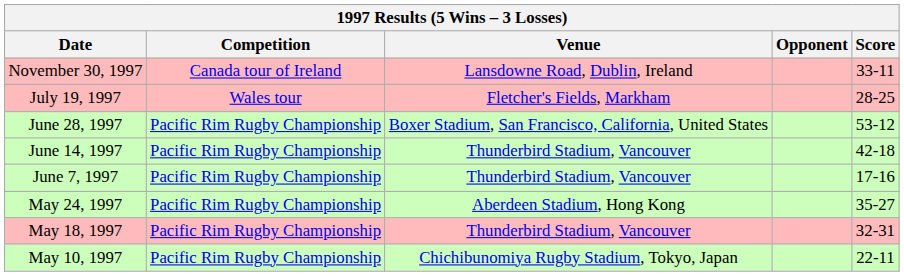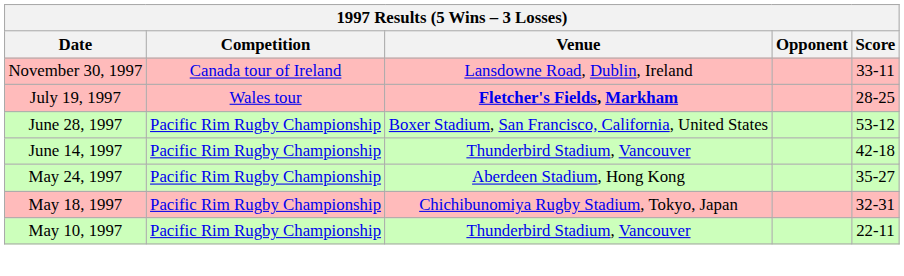 <table class="wikitable sortable">
 <tr>
 <th colspan="5"><strong>1997 Results (5 Wins – 3 Losses)</strong></th>
 </tr>
 <tr>
 <th>Date</th>
 <th>Competition</th>
 <th>Venue</th>
 <th>Opponent</th>
 <th>Score</th>
 </tr>
 <tr style="background:#fbb;">
 <td align=center>November 30, 1997</td>
 <td align=center><a href='#'>Canada tour of Ireland</a></td>
 <td align=center><a href='#'>Lansdowne Road</a>, <a href='#'>Dublin</a>, Ireland</td>
 <td></td>
 <td align=center>33-11</td>
 </tr>
 <tr style="background:#fbb;">
 <td align=center>July 19, 1997</td>
 <td align=center><a href='#'>Wales tour</a></td>
-<td align=center><a href='#'>Fletcher's Fields</a>, <a href='#'>Markham</a></td>
+<td align=center><strong><a href='#'>Fletcher's Fields</a>, <a href='#'>Markham</a></strong></td>
 <td></td>
 <td align=center>28-25</td>
 </tr>
 <tr style="background:#cfb;">
 <td align=center>June 28, 1997</td>
 <td align=center><a href='#'>Pacific Rim Rugby Championship</a></td>
 <td align=center><a href='#'>Boxer Stadium</a>, <a href='#'>San Francisco, California</a>, United States</td>
 <td></td>
 <td align=center>53-12</td>
 </tr>
 <tr style="background:#cfb;">
 <td align=center>June 14, 1997</td>
 <td align=center><a href='#'>Pacific Rim Rugby Championship</a></td>
 <td align=center><a href='#'>Thunderbird Stadium</a>, <a href='#'>Vancouver</a></td>
 <td></td>
 <td align=center>42-18</td>
 </tr>
 <tr style="background:#cfb;">
-<td align=center>June 7, 1997</td>
-<td align=center><a href='#'>Pacific Rim Rugby Championship</a></td>
-<td align=center><a href='#'>Thunderbird Stadium</a>, <a href='#'>Vancouver</a></td>
-<td></td>
-<td align=center>17-16</td>
-</tr>
-<tr style="background:#cfb;">
 <td align=center>May 24, 1997</td>
 <td align=center><a href='#'>Pacific Rim Rugby Championship</a></td>
 <td align=center><a href='#'>Aberdeen Stadium</a>, Hong Kong</td>
 <td></td>
 <td align=center>35-27</td>
 </tr>
 <tr style="background:#fbb;">
 <td align=center>May 18, 1997</td>
 <td align=center><a href='#'>Pacific Rim Rugby Championship</a></td>
-<td align=center><a href='#'>Thunderbird Stadium</a>, <a href='#'>Vancouver</a></td>
+<td align=center><a href='#'>Chichibunomiya Rugby Stadium</a>, Tokyo, Japan</td>
 <td></td>
 <td align=center>32-31</td>
 </tr>
 <tr style="background:#cfb;">
 <td align=center>May 10, 1997</td>
 <td align=center><a href='#'>Pacific Rim Rugby Championship</a></td>
-<td align=center><a href='#'>Chichibunomiya Rugby Stadium</a>, Tokyo, Japan</td>
+<td align=center><a href='#'>Thunderbird Stadium</a>, <a href='#'>Vancouver</a></td>
 <td></td>
 <td align=center>22-11</td>
 </tr>
 </table>
